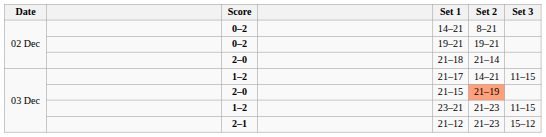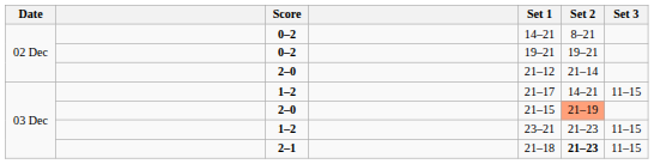 <table class="wikitable" style="text-align: center;">
 <tr>
 <th width="60">Date</th>
 <th align="right" width="270"></th>
 <th width="50">Score</th>
 <th align="left" width="270"></th>
 <th width="50">Set 1</th>
 <th width="50">Set 2</th>
 <th width="50">Set 3</th>
 </tr>
 <tr>
 <td rowspan=3>02 Dec</td>
 <td align=left></td>
 <td align=center><strong>0–2</strong></td>
 <td align=left><strong></strong></td>
 <td>14–21</td>
 <td>8–21</td>
 <td></td>
 </tr>
 <tr>
 <td align=left></td>
 <td align=center><strong>0–2</strong></td>
 <td align=left><strong></strong></td>
 <td>19–21</td>
 <td>19–21</td>
 <td></td>
 </tr>
 <tr>
 <td align=left><strong></strong></td>
 <td align=center><strong>2–0</strong></td>
 <td align=left></td>
-<td>21–18</td>
+<td>21–12</td>
 <td>21–14</td>
 <td></td>
 </tr>
 <tr>
 <td rowspan=4>03 Dec</td>
 <td align=left></td>
 <td align=center><strong>1–2</strong></td>
 <td align=left><strong></strong></td>
 <td>21–17</td>
 <td>14–21</td>
 <td>11–15</td>
 </tr>
 <tr>
 <td align=left><strong></strong></td>
 <td align=center><strong>2–0</strong></td>
 <td align=left></td>
 <td>21–15</td>
 <td style="background: lightsalmon;">21–19</td>
 <td></td>
 </tr>
 <tr>
 <td align=left></td>
 <td align=center><strong>1–2</strong></td>
 <td align=left><strong></strong></td>
 <td>23–21</td>
 <td>21–23</td>
 <td>11–15</td>
 </tr>
 <tr>
 <td align=left><strong></strong></td>
 <td align=center><strong>2–1</strong></td>
 <td align=left></td>
-<td>21–12</td>
-<td>21–23</td>
-<td>15–12</td>
+<td>21–18</td>
+<td><strong>21–23</strong></td>
+<td>11–15</td>
 </tr>
 </table>
